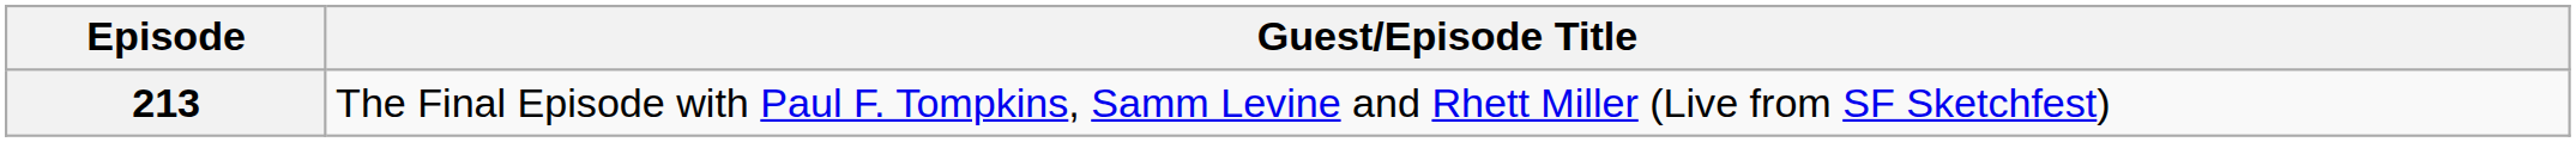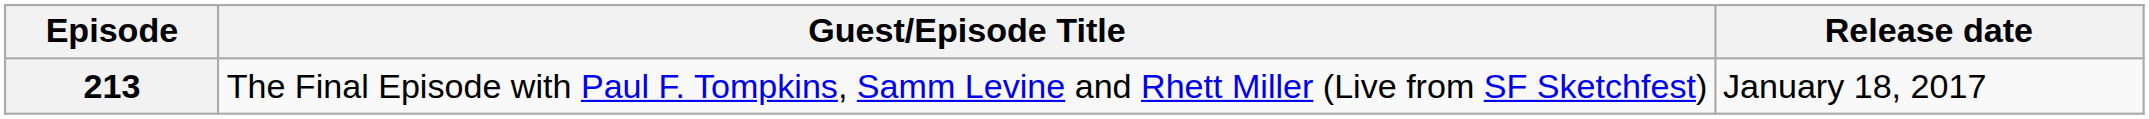 <table class="wikitable sortable">
 <tr>
 <th style="width:10%;">Episode</th>
 <th style="width:70%;">Guest/Episode Title</th>
+<th style="width:20%;">Release date</th>
 </tr>
 <tr>
 <th>213</th>
 <td>The Final Episode with <a href='#'>Paul F. Tompkins</a>, <a href='#'>Samm Levine</a> and <a href='#'>Rhett Miller</a> (Live from <a href='#'>SF Sketchfest</a>)</td>
+<td>January 18, 2017</td>
 </tr>
 </table>
